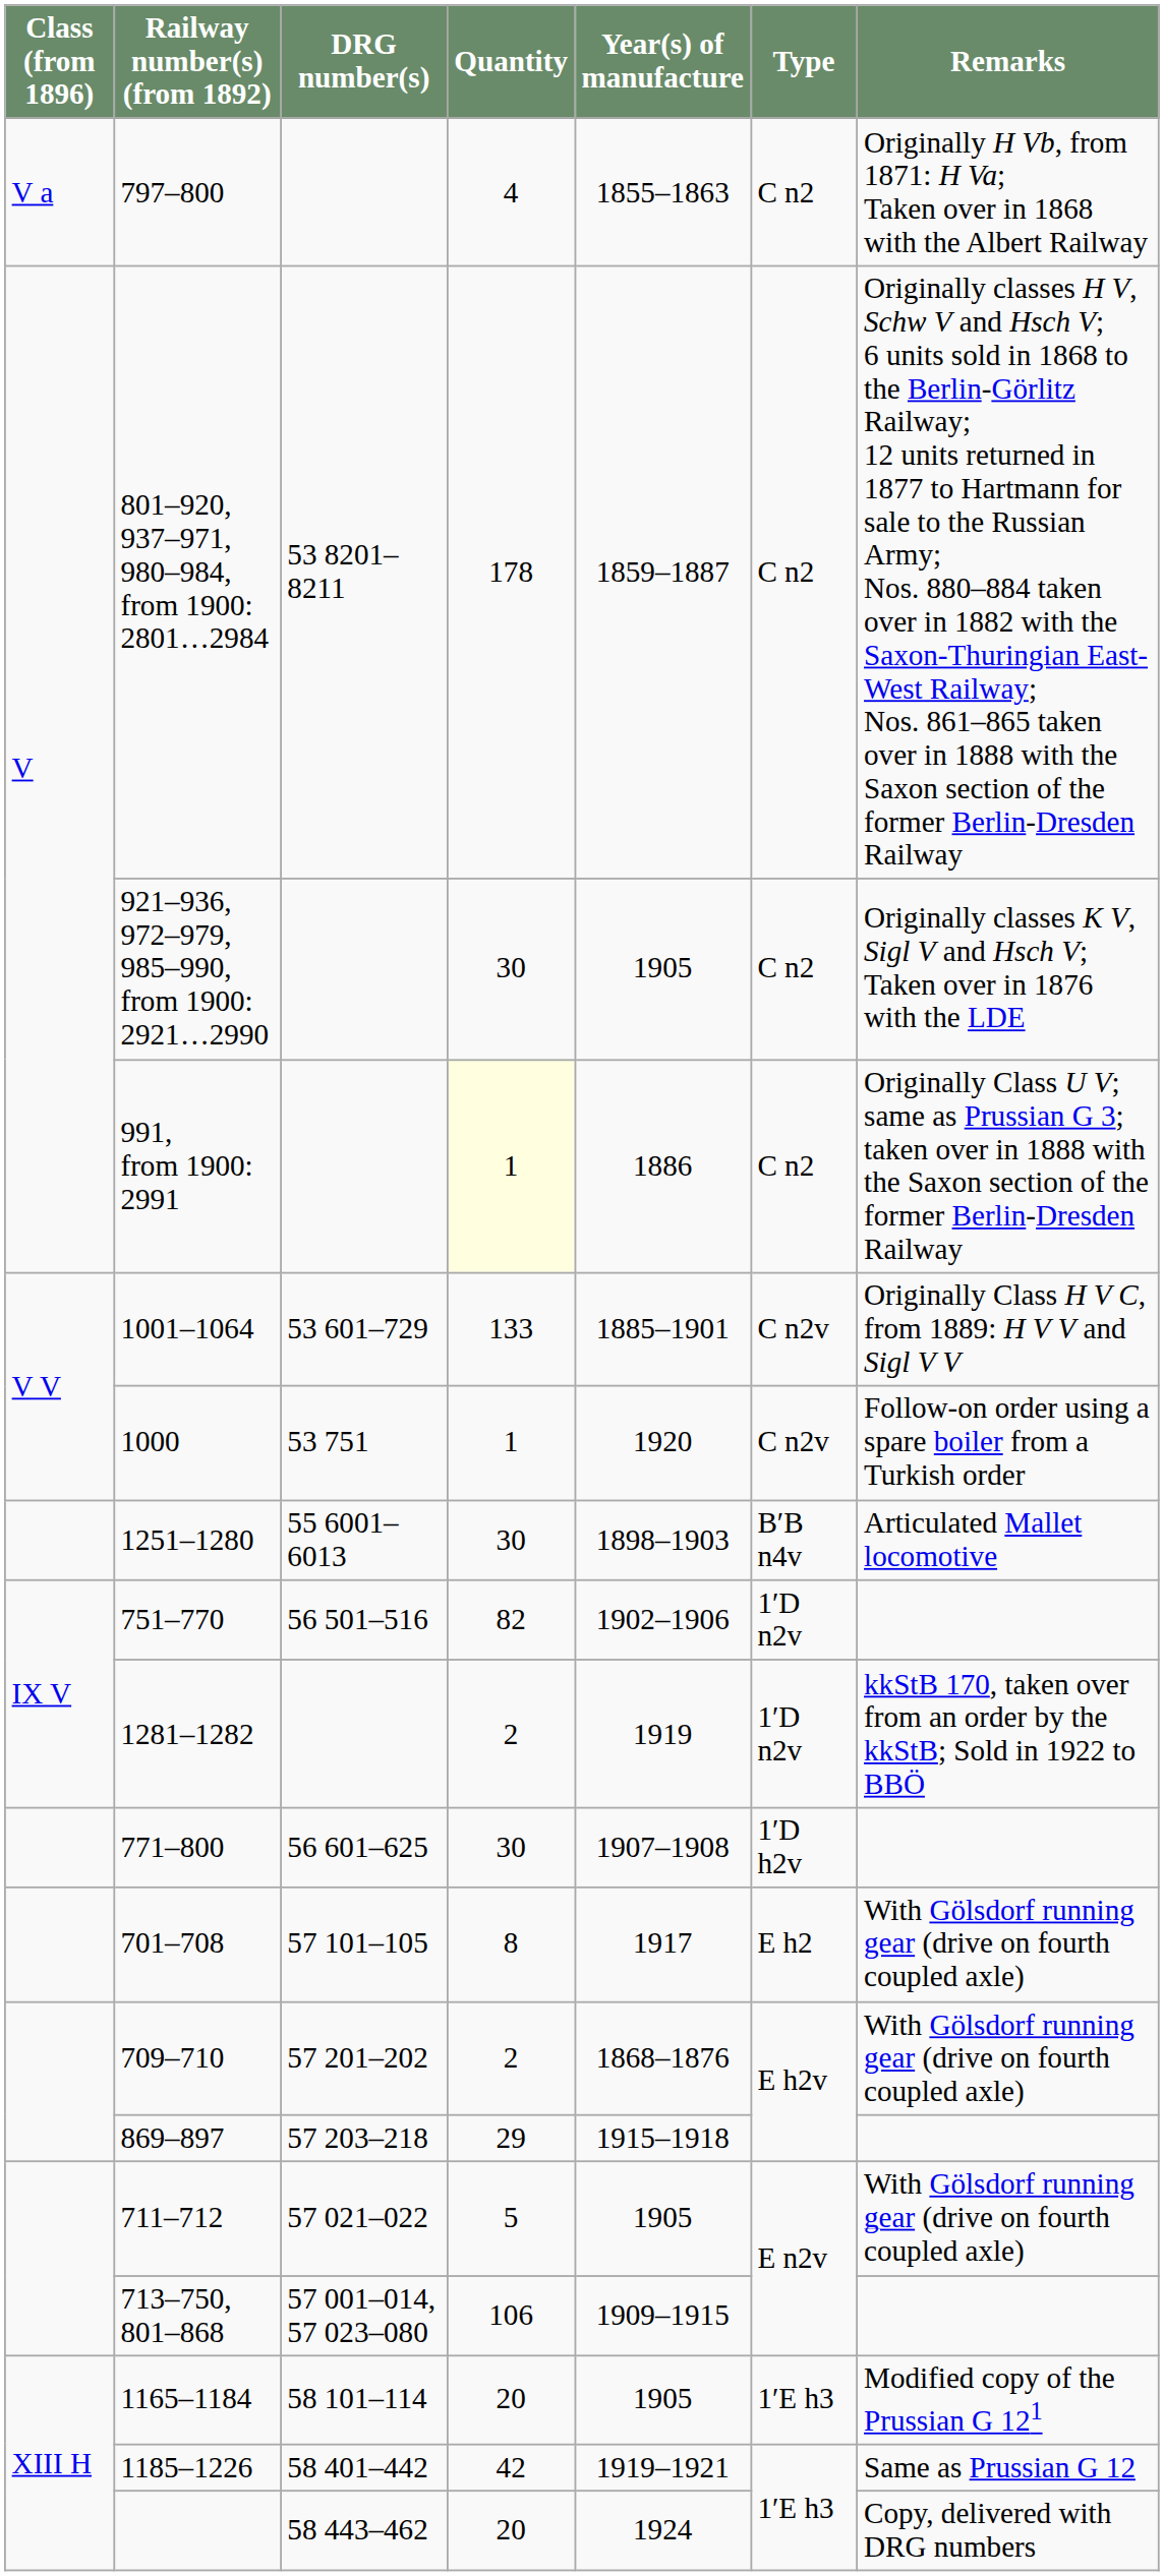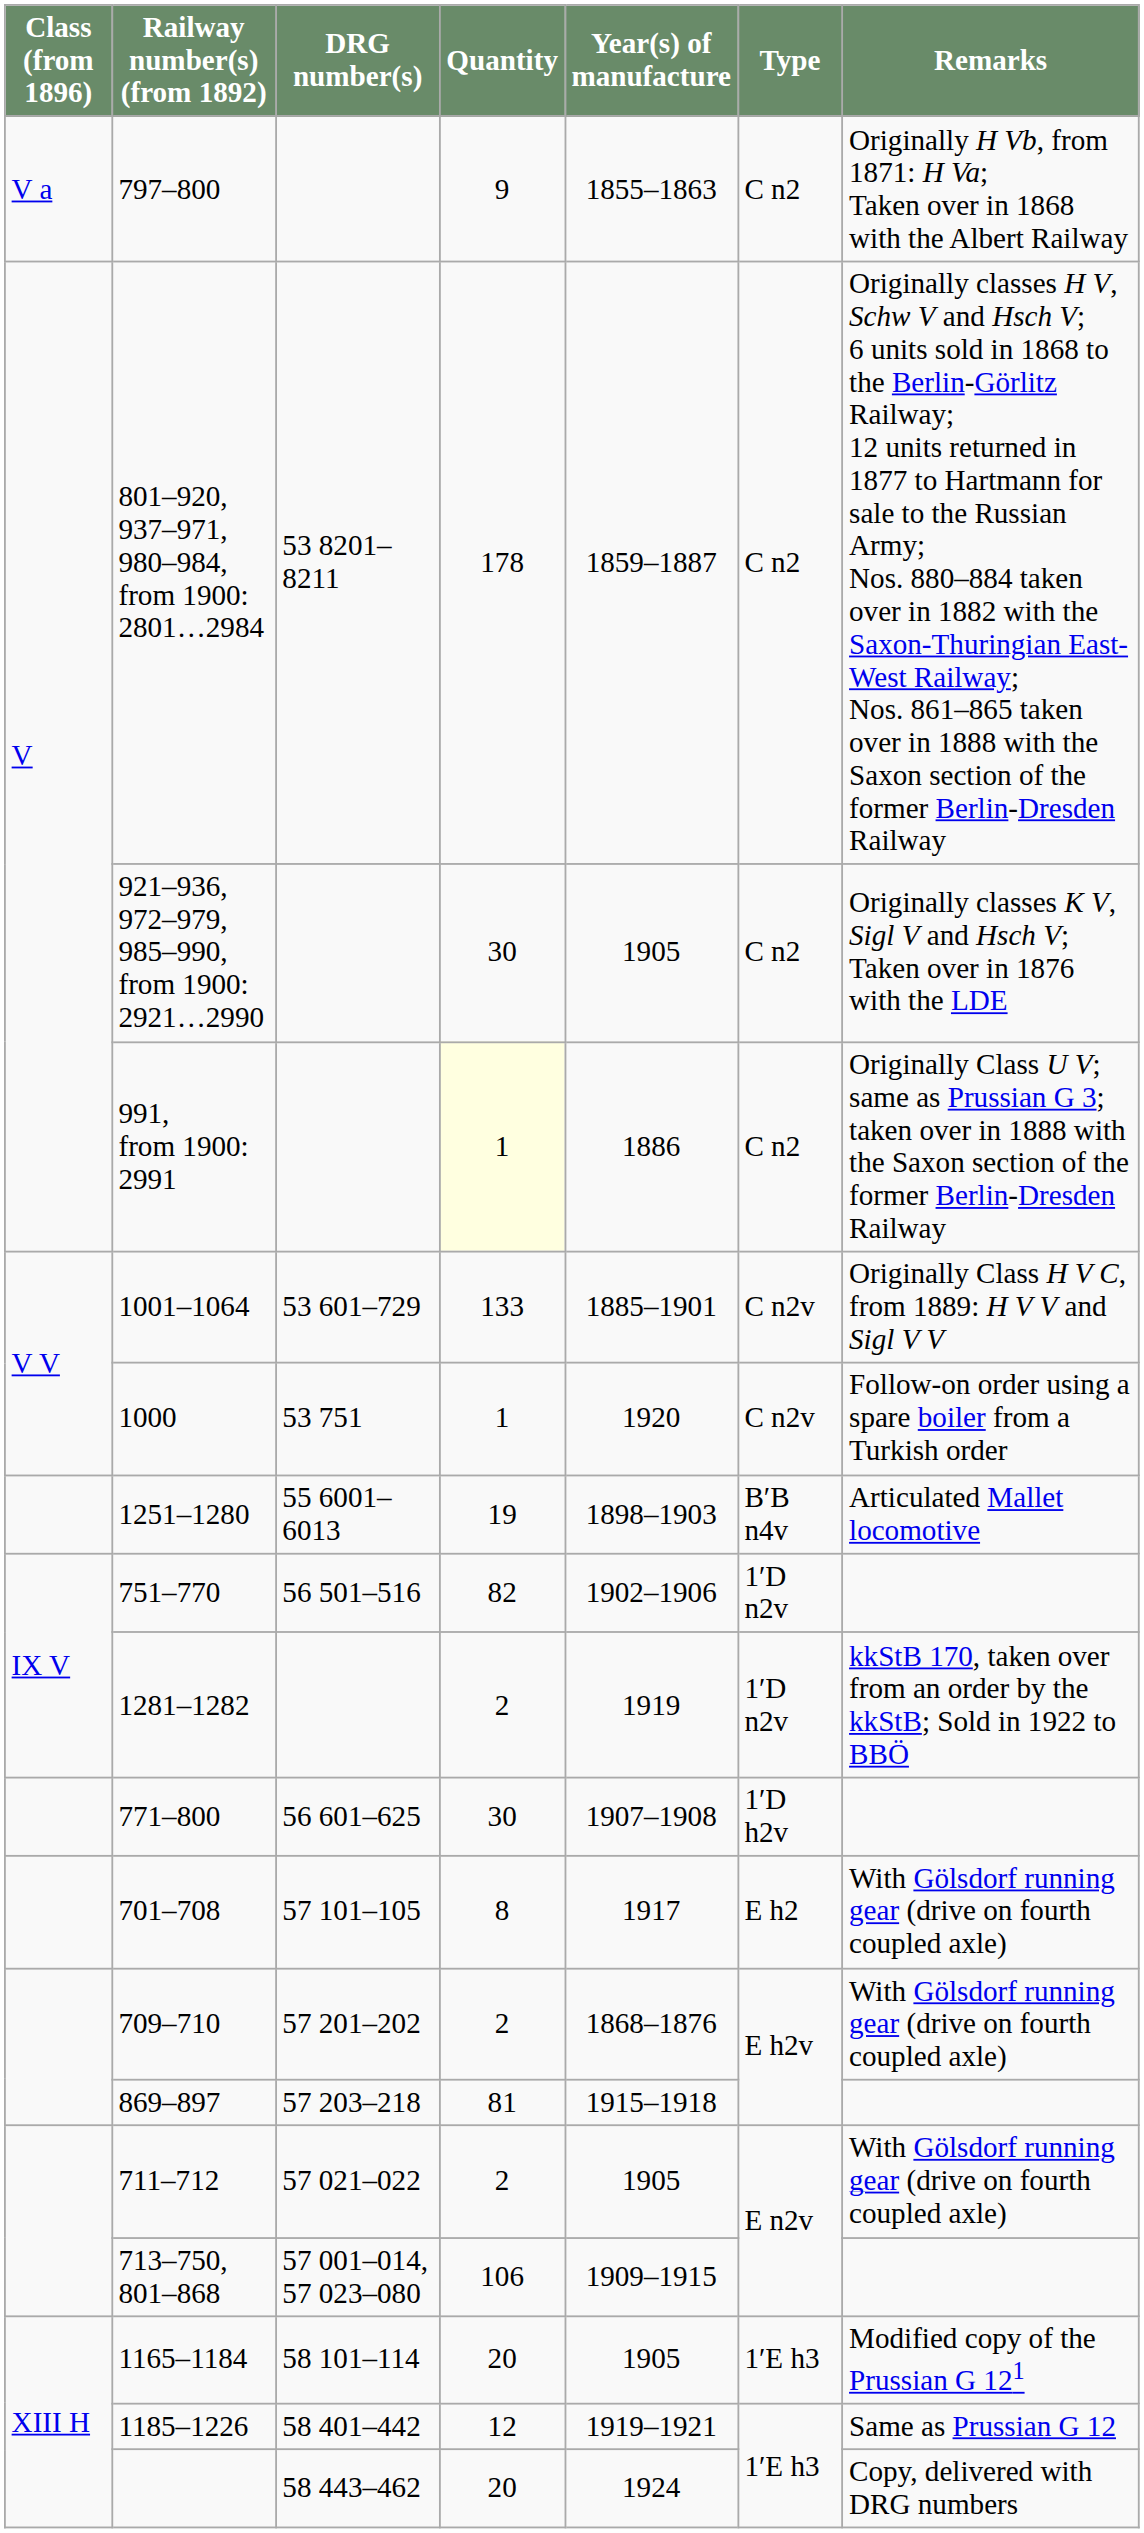 <table class="wikitable"  width="100%">
 <tr>
 <th style="color:#FFFFFF; background:#698B69" width="10%">Class <br>(from 1896)</th>
 <th style="color:#FFFFFF; background:#698B69" width="15%">Railway number(s) <br>(from 1892)</th>
 <th style="color:#FFFFFF; background:#698B69" width="15%">DRG number(s)</th>
 <th style="color:#FFFFFF; background:#698B69" width="8%">Quantity</th>
 <th style="color:#FFFFFF; background:#698B69" width="12%">Year(s) of manufacture</th>
 <th style="color:#FFFFFF; background:#698B69" width="10%">Type</th>
 <th style="color:#FFFFFF; background:#698B69" width="30%">Remarks</th>
 </tr>
 <tr>
 <td><a href='#'>V a</a></td>
 <td>797–800</td>
 <td></td>
-<td align="center">4</td>
+<td align="center">9</td>
 <td align="center">1855–1863</td>
 <td>C n2</td>
 <td>Originally <em>H Vb</em>, from 1871: <em>H Va</em>; <br>Taken over in 1868 with the Albert Railway</td>
 </tr>
 <tr>
 <td rowspan="3"><a href='#'>V</a></td>
 <td>801–920, <br>937–971, <br>980–984, <br>from 1900: 2801…2984</td>
 <td>53 8201–8211</td>
 <td align="center">178</td>
 <td align="center">1859–1887</td>
 <td>C n2</td>
 <td>Originally classes <em>H V</em>, <em>Schw V</em> and <em>Hsch V</em>; <br>6 units sold in 1868 to the <a href='#'>Berlin</a>-<a href='#'>Görlitz</a> Railway; <br>12 units returned in 1877 to Hartmann for sale to the Russian Army; <br>Nos. 880–884 taken over in 1882 with the <a href='#'>Saxon-Thuringian East-West Railway</a>; <br>Nos. 861–865 taken over in 1888 with the Saxon section of the former <a href='#'>Berlin</a>-<a href='#'>Dresden</a> Railway</td>
 </tr>
 <tr>
 <td>921–936, <br>972–979, <br>985–990, <br>from 1900: 2921…2990</td>
 <td></td>
 <td align="center">30</td>
 <td align="center">1905</td>
 <td>C n2</td>
 <td>Originally classes <em>K V</em>, <em>Sigl V</em> and <em>Hsch V</em>; <br>Taken over in 1876 with the <a href='#'>LDE</a></td>
 </tr>
 <tr>
 <td>991, <br>from 1900: 2991</td>
 <td></td>
 <td align="center" style="background: lightyellow;">1</td>
 <td align="center">1886</td>
 <td>C n2</td>
 <td>Originally Class <em>U V</em>; <br>same as   <a href='#'>Prussian G 3</a>; taken over in 1888 with the Saxon section of the former <a href='#'>Berlin</a>-<a href='#'>Dresden</a> Railway</td>
 </tr>
 <tr>
 <td rowspan="2"><a href='#'>V V</a></td>
 <td>1001–1064</td>
 <td>53 601–729</td>
 <td align="center">133</td>
 <td align="center">1885–1901</td>
 <td>C n2v</td>
 <td>Originally Class <em>H V C</em>, from 1889: <em>H V V</em> and <em>Sigl V V</em></td>
 </tr>
 <tr>
 <td>1000</td>
 <td>53 751</td>
 <td align="center">1</td>
 <td align="center">1920</td>
 <td>C n2v</td>
 <td>Follow-on order using a spare <a href='#'>boiler</a> from a Turkish order</td>
 </tr>
 <tr>
 <td></td>
 <td>1251–1280</td>
 <td>55 6001–6013</td>
-<td align="center">30</td>
+<td align="center">19</td>
 <td align="center">1898–1903</td>
 <td>B′B n4v</td>
 <td>Articulated <a href='#'>Mallet locomotive</a></td>
 </tr>
 <tr>
 <td rowspan="2"><a href='#'>IX V</a></td>
 <td>751–770</td>
 <td>56 501–516</td>
 <td align="center">82</td>
 <td align="center">1902–1906</td>
 <td>1′D n2v</td>
 <td></td>
 </tr>
 <tr>
 <td>1281–1282</td>
 <td></td>
 <td align="center">2</td>
 <td align="center">1919</td>
 <td>1′D n2v</td>
 <td><a href='#'>kkStB 170</a>, taken over from an order by the  <a href='#'>kkStB</a>; Sold in 1922 to <a href='#'>BBÖ</a></td>
 </tr>
 <tr>
 <td></td>
 <td>771–800</td>
 <td>56 601–625</td>
 <td align="center">30</td>
 <td align="center">1907–1908</td>
 <td>1′D h2v</td>
 <td></td>
 </tr>
 <tr>
 <td></td>
 <td>701–708</td>
 <td>57 101–105</td>
 <td align="center">8</td>
 <td align="center">1917</td>
 <td>E h2</td>
 <td>With <a href='#'>Gölsdorf running gear</a> (drive on fourth coupled axle)</td>
 </tr>
 <tr>
 <td rowspan="2"></td>
 <td>709–710</td>
 <td>57 201–202</td>
 <td align="center">2</td>
 <td align="center">1868–1876</td>
 <td rowspan="2">E h2v</td>
 <td>With <a href='#'>Gölsdorf running gear</a> (drive on fourth coupled axle)</td>
 </tr>
 <tr>
 <td>869–897</td>
 <td>57 203–218</td>
-<td align="center">29</td>
+<td align="center">81</td>
 <td align="center">1915–1918</td>
 <td></td>
 </tr>
 <tr>
 <td rowspan="2"></td>
 <td>711–712</td>
 <td>57 021–022</td>
-<td align="center">5</td>
+<td align="center">2</td>
 <td align="center">1905</td>
 <td rowspan="2">E n2v</td>
 <td>With <a href='#'>Gölsdorf running gear</a> (drive on fourth coupled axle)</td>
 </tr>
 <tr>
 <td>713–750, <br>801–868</td>
 <td>57 001–014, <br>57 023–080</td>
 <td align="center">106</td>
 <td align="center">1909–1915</td>
 <td></td>
 </tr>
 <tr>
 <td rowspan="3"><a href='#'>XIII H</a></td>
 <td>1165–1184</td>
 <td>58 101–114</td>
 <td align="center">20</td>
 <td align="center">1905</td>
 <td>1′E h3</td>
 <td>Modified copy of the <a href='#'>Prussian G 12<sup>1</sup></a></td>
 </tr>
 <tr>
 <td>1185–1226</td>
 <td>58 401–442</td>
-<td align="center">42</td>
+<td align="center">12</td>
 <td align="center">1919–1921</td>
 <td rowspan="2">1′E h3</td>
 <td>Same as <a href='#'>Prussian G 12</a></td>
 </tr>
 <tr>
 <td></td>
 <td>58 443–462</td>
 <td align="center">20</td>
 <td align="center">1924</td>
 <td>Copy, delivered with DRG numbers</td>
 </tr>
 </table>
